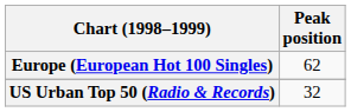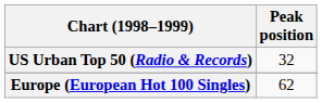 <table class="wikitable sortable plainrowheaders" style="text-align:center">
 <tr>
 <th scope="col">Chart (1998–1999)</th>
 <th scope="col">Peak<br>position</th>
 </tr>
 <tr>
-<th scope="row">Europe (<a href='#'>European Hot 100 Singles</a>)</th>
-<td>62</td>
+<th scope="row">US Urban Top 50 (<em><a href='#'>Radio & Records</a></em>)</th>
+<td>32</td>
 </tr>
 <tr>
 </tr>
 <tr>
 </tr>
 <tr>
 </tr>
 <tr>
 </tr>
 <tr>
 </tr>
 <tr>
 </tr>
 <tr>
 </tr>
 <tr>
 </tr>
 <tr>
-<th scope="row">US Urban Top 50 (<em><a href='#'>Radio & Records</a></em>)</th>
-<td>32</td>
+<th scope="row">Europe (<a href='#'>European Hot 100 Singles</a>)</th>
+<td>62</td>
 </tr>
 </table>
